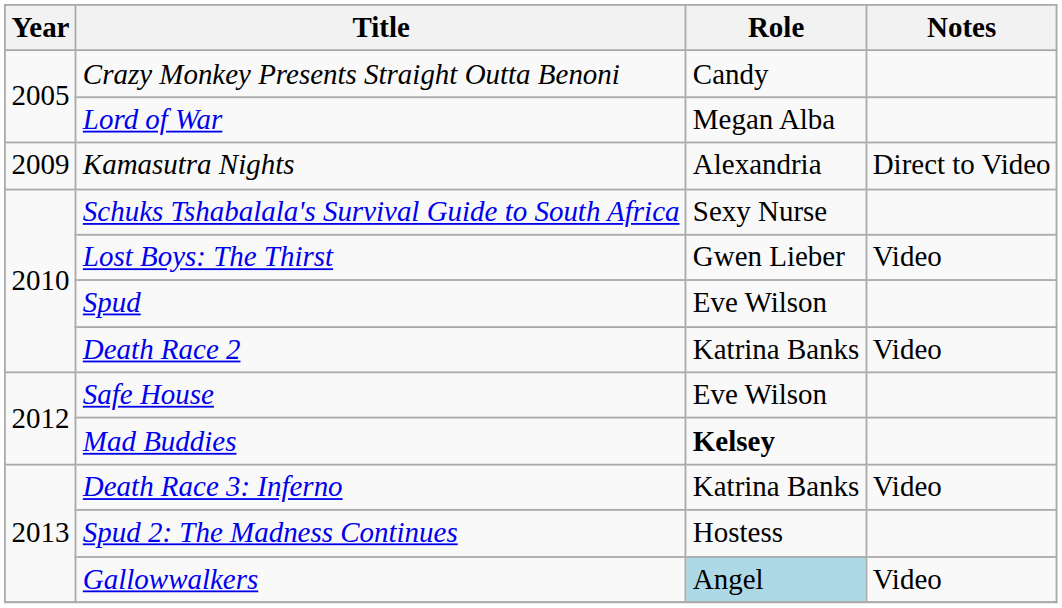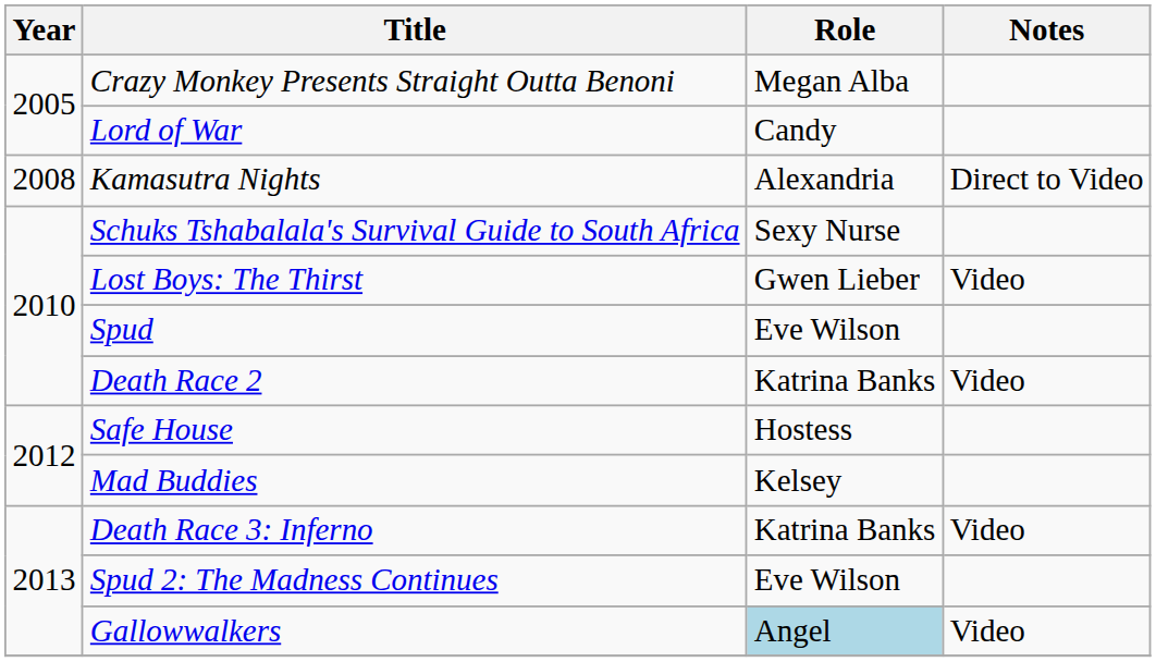 <table class="wikitable sortable">
 <tr>
 <th>Year</th>
 <th>Title</th>
 <th>Role</th>
 <th>Notes</th>
 </tr>
 <tr>
 <td rowspan="2">2005</td>
 <td><em>Crazy Monkey Presents Straight Outta Benoni</em></td>
+<td>Megan Alba</td>
+<td></td>
+</tr>
+<tr>
+<td><em><a href='#'>Lord of War</a></em></td>
 <td>Candy</td>
 <td></td>
 </tr>
 <tr>
-<td><em><a href='#'>Lord of War</a></em></td>
-<td>Megan Alba</td>
-<td></td>
-</tr>
-<tr>
-<td>2009</td>
+<td>2008</td>
 <td><em>Kamasutra Nights</em></td>
 <td>Alexandria</td>
 <td>Direct to Video</td>
 </tr>
 <tr>
 <td rowspan="4">2010</td>
 <td><em><a href='#'>Schuks Tshabalala's Survival Guide to South Africa</a></em></td>
 <td>Sexy Nurse</td>
 <td></td>
 </tr>
 <tr>
 <td><em><a href='#'>Lost Boys: The Thirst</a></em></td>
 <td>Gwen Lieber</td>
 <td>Video</td>
 </tr>
 <tr>
 <td><a href='#'><em>Spud</em></a></td>
 <td>Eve Wilson</td>
 <td></td>
 </tr>
 <tr>
 <td><em><a href='#'>Death Race 2</a></em></td>
 <td>Katrina Banks</td>
 <td>Video</td>
 </tr>
 <tr>
 <td rowspan="2">2012</td>
 <td><a href='#'><em>Safe House</em></a></td>
-<td>Eve Wilson</td>
+<td>Hostess</td>
 <td></td>
 </tr>
 <tr>
 <td><em><a href='#'>Mad Buddies</a></em></td>
-<td><strong>Kelsey</strong></td>
+<td>Kelsey</td>
 <td></td>
 </tr>
 <tr>
 <td rowspan="3">2013</td>
 <td><em><a href='#'>Death Race 3: Inferno</a></em></td>
 <td>Katrina Banks</td>
 <td>Video</td>
 </tr>
 <tr>
 <td><em><a href='#'>Spud 2: The Madness Continues</a></em></td>
-<td>Hostess</td>
+<td>Eve Wilson</td>
 <td></td>
 </tr>
 <tr>
 <td><em><a href='#'>Gallowwalkers</a></em></td>
 <td style="background: lightblue;">Angel</td>
 <td>Video</td>
 </tr>
 <tr>
 </tr>
 </table>
